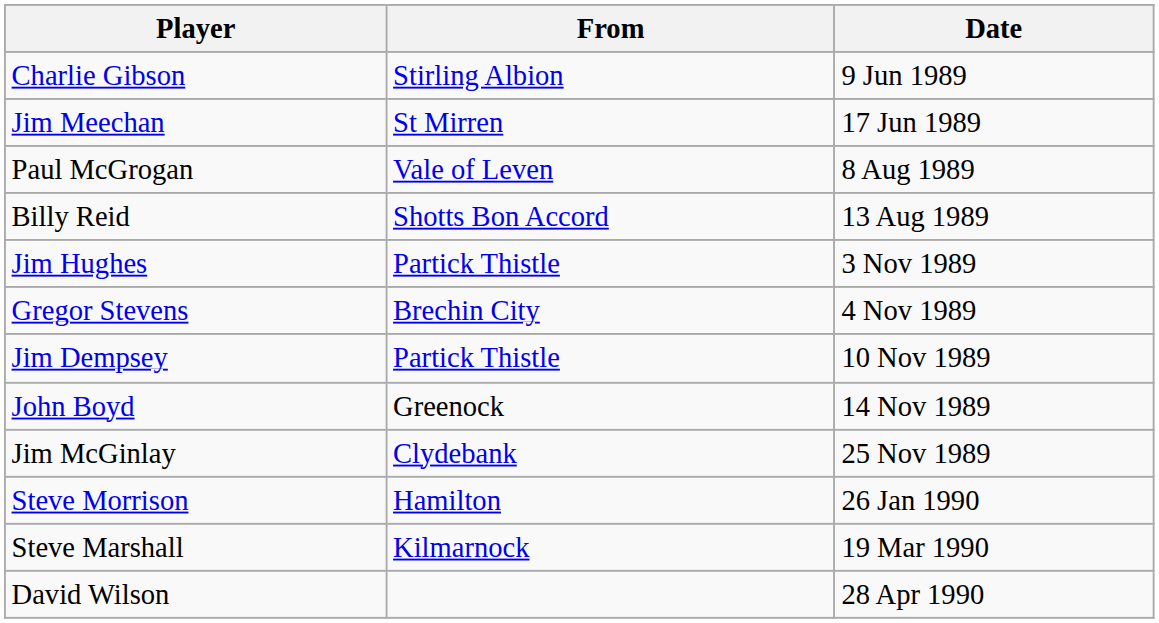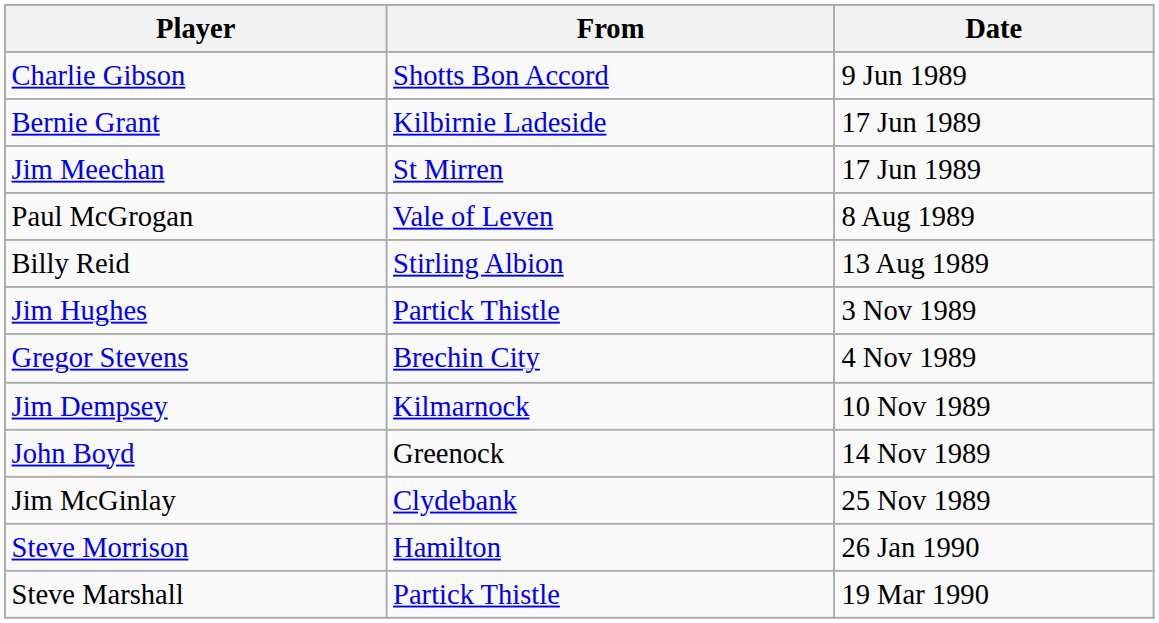 <table class="wikitable" style="text-align:center; font-size:95%;width:98%; text-align:left">
 <tr>
 <th>Player</th>
 <th>From</th>
 <th>Date</th>
 </tr>
 <tr>
 <td> <a href='#'>Charlie Gibson</a></td>
-<td> <a href='#'>Stirling Albion</a></td>
+<td> <a href='#'>Shotts Bon Accord</a></td>
 <td>9 Jun 1989</td>
+</tr>
+<tr>
+<td> <a href='#'>Bernie Grant</a></td>
+<td> <a href='#'>Kilbirnie Ladeside</a></td>
+<td>17 Jun 1989</td>
 </tr>
 <tr>
 <td> <a href='#'>Jim Meechan</a></td>
 <td> <a href='#'>St Mirren</a></td>
 <td>17 Jun 1989</td>
 </tr>
 <tr>
 <td> Paul McGrogan</td>
 <td> <a href='#'>Vale of Leven</a></td>
 <td>8 Aug 1989</td>
 </tr>
 <tr>
 <td> Billy Reid</td>
-<td> <a href='#'>Shotts Bon Accord</a></td>
+<td> <a href='#'>Stirling Albion</a></td>
 <td>13 Aug 1989</td>
 </tr>
 <tr>
 <td> <a href='#'>Jim Hughes</a></td>
 <td> <a href='#'>Partick Thistle</a></td>
 <td>3 Nov 1989</td>
 </tr>
 <tr>
 <td> <a href='#'>Gregor Stevens</a></td>
 <td> <a href='#'>Brechin City</a></td>
 <td>4 Nov 1989</td>
 </tr>
 <tr>
 <td> <a href='#'>Jim Dempsey</a></td>
-<td> <a href='#'>Partick Thistle</a></td>
+<td> <a href='#'>Kilmarnock</a></td>
 <td>10 Nov 1989</td>
 </tr>
 <tr>
 <td> <a href='#'>John Boyd</a></td>
 <td> Greenock</td>
 <td>14 Nov 1989</td>
 </tr>
 <tr>
 <td> Jim McGinlay</td>
 <td> <a href='#'>Clydebank</a></td>
 <td>25 Nov 1989</td>
 </tr>
 <tr>
 <td> <a href='#'>Steve Morrison</a></td>
 <td> <a href='#'>Hamilton</a></td>
 <td>26 Jan 1990</td>
 </tr>
 <tr>
 <td> Steve Marshall</td>
-<td> <a href='#'>Kilmarnock</a></td>
+<td> <a href='#'>Partick Thistle</a></td>
 <td>19 Mar 1990</td>
 </tr>
-<tr>
-<td> David Wilson</td>
-<td></td>
-<td>28 Apr 1990</td>
-</tr>
 </table>
